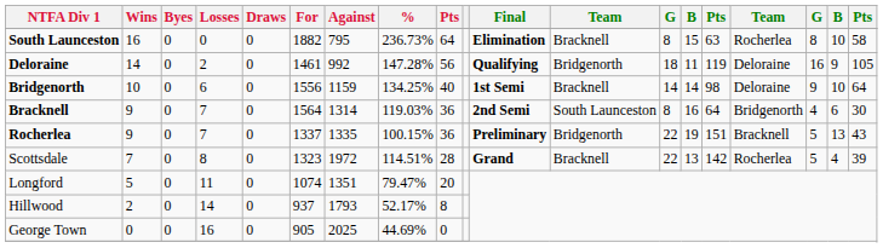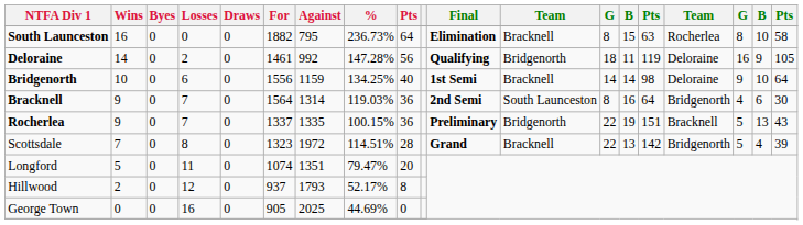 <table style="font-size: 85%; text-align: left;" class="wikitable">
 <tr>
 <th style="color:crimson">NTFA Div 1</th>
 <th style="color:crimson">Wins</th>
 <th style="color:crimson">Byes</th>
 <th style="color:crimson">Losses</th>
 <th style="color:crimson">Draws</th>
 <th style="color:crimson">For</th>
 <th style="color:crimson">Against</th>
 <th style="color:crimson">%</th>
 <th style="color:crimson">Pts</th>
 <th></th>
 <th style="color:green">Final</th>
 <th style="color:green">Team</th>
 <th style="color:green">G</th>
 <th style="color:green">B</th>
 <th style="color:green">Pts</th>
 <th style="color:green">Team</th>
 <th style="color:green">G</th>
 <th style="color:green">B</th>
 <th style="color:green">Pts</th>
 </tr>
 <tr>
 </tr>
 <tr>
 </tr>
 <tr>
 <td><strong>	South Launceston	</strong></td>
 <td>16</td>
 <td>0</td>
 <td>0</td>
 <td>0</td>
 <td>1882</td>
 <td>795</td>
 <td>236.73%</td>
 <td>64</td>
 <td></td>
 <td><strong>Elimination</strong></td>
 <td>Bracknell</td>
 <td>8</td>
 <td>15</td>
 <td>63</td>
 <td>Rocherlea</td>
 <td>8</td>
 <td>10</td>
 <td>58</td>
 </tr>
 <tr>
 <td><strong>	Deloraine	</strong></td>
 <td>14</td>
 <td>0</td>
 <td>2</td>
 <td>0</td>
 <td>1461</td>
 <td>992</td>
 <td>147.28%</td>
 <td>56</td>
 <td></td>
 <td><strong>Qualifying</strong></td>
 <td>Bridgenorth</td>
 <td>18</td>
 <td>11</td>
 <td>119</td>
 <td>Deloraine</td>
 <td>16</td>
 <td>9</td>
 <td>105</td>
 </tr>
 <tr>
 <td><strong>	Bridgenorth	</strong></td>
 <td>10</td>
 <td>0</td>
 <td>6</td>
 <td>0</td>
 <td>1556</td>
 <td>1159</td>
 <td>134.25%</td>
 <td>40</td>
 <td></td>
 <td><strong>1st Semi</strong></td>
 <td>Bracknell</td>
 <td>14</td>
 <td>14</td>
 <td>98</td>
 <td>Deloraine</td>
 <td>9</td>
 <td>10</td>
 <td>64</td>
 </tr>
 <tr>
 <td><strong>	Bracknell	</strong></td>
 <td>9</td>
 <td>0</td>
 <td>7</td>
 <td>0</td>
 <td>1564</td>
 <td>1314</td>
 <td>119.03%</td>
 <td>36</td>
 <td></td>
 <td><strong>2nd Semi</strong></td>
 <td>South Launceston</td>
 <td>8</td>
 <td>16</td>
 <td>64</td>
 <td>Bridgenorth</td>
 <td>4</td>
 <td>6</td>
 <td>30</td>
 </tr>
 <tr ||>
 <td><strong>	Rocherlea	</strong></td>
 <td>9</td>
 <td>0</td>
 <td>7</td>
 <td>0</td>
 <td>1337</td>
 <td>1335</td>
 <td>100.15%</td>
 <td>36</td>
 <td></td>
 <td><strong>Preliminary</strong></td>
 <td>Bridgenorth</td>
 <td>22</td>
 <td>19</td>
 <td>151</td>
 <td>Bracknell</td>
 <td>5</td>
 <td>13</td>
 <td>43</td>
 </tr>
 <tr>
 <td>Scottsdale</td>
 <td>7</td>
 <td>0</td>
 <td>8</td>
 <td>0</td>
 <td>1323</td>
 <td>1972</td>
 <td>114.51%</td>
 <td>28</td>
 <td></td>
 <td><strong>Grand</strong></td>
 <td>Bracknell</td>
 <td>22</td>
 <td>13</td>
 <td>142</td>
-<td>Rocherlea</td>
+<td>Bridgenorth</td>
 <td>5</td>
 <td>4</td>
 <td>39</td>
 </tr>
 <tr>
 <td>Longford</td>
 <td>5</td>
 <td>0</td>
 <td>11</td>
 <td>0</td>
 <td>1074</td>
 <td>1351</td>
 <td>79.47%</td>
 <td>20</td>
 <td></td>
 </tr>
 <tr>
 <td>Hillwood</td>
 <td>2</td>
 <td>0</td>
-<td>14</td>
+<td>12</td>
 <td>0</td>
 <td>937</td>
 <td>1793</td>
 <td>52.17%</td>
 <td>8</td>
 <td></td>
 </tr>
 <tr>
 <td>George Town</td>
 <td>0</td>
 <td>0</td>
 <td>16</td>
 <td>0</td>
 <td>905</td>
 <td>2025</td>
 <td>44.69%</td>
 <td>0</td>
 <td></td>
 </tr>
 <tr>
 </tr>
 </table>
